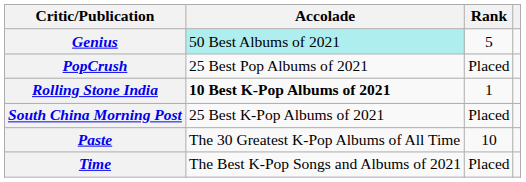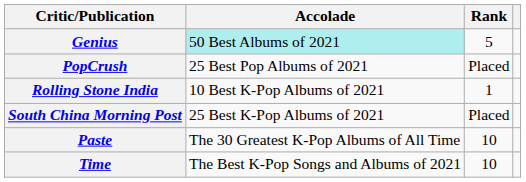 <table class="wikitable plainrowheaders">
 <tr>
 <th scope="col">Critic/Publication</th>
 <th scope="col">Accolade</th>
 <th scope="col">Rank</th>
 <th scope="col" class="unsortable"></th>
 </tr>
 <tr>
 <th scope="row"><em><a href='#'>Genius</a></em></th>
 <td style="background: paleturquoise;">50 Best Albums of 2021</td>
 <td style="text-align:center;">5</td>
 <td style="text-align:center;"></td>
 </tr>
 <tr>
 <th scope="row"><em><a href='#'>PopCrush</a></em></th>
 <td>25 Best Pop Albums of 2021</td>
 <td style="text-align:center;">Placed</td>
 <td style="text-align:center;"></td>
 </tr>
 <tr>
 <th scope="row"><em><a href='#'>Rolling Stone India</a></em></th>
-<td><strong>10 Best K-Pop Albums of 2021</strong></td>
+<td>10 Best K-Pop Albums of 2021</td>
 <td style="text-align:center;">1</td>
 <td style="text-align:center;"></td>
 </tr>
 <tr>
 <th scope="row"><em><a href='#'>South China Morning Post</a></em></th>
 <td>25 Best K-Pop Albums of 2021</td>
 <td style="text-align:center;">Placed</td>
 <td style="text-align:center;"></td>
 </tr>
 <tr>
 <th scope="row"><em><a href='#'>Paste</a></em></th>
 <td>The 30 Greatest K-Pop Albums of All Time</td>
 <td style="text-align:center;">10</td>
 <td style="text-align:center;"></td>
 </tr>
 <tr>
 <th scope="row"><em><a href='#'>Time</a></em></th>
 <td>The Best K-Pop Songs and Albums of 2021</td>
-<td style="text-align:center;">Placed</td>
+<td style="text-align:center;">10</td>
 <td style="text-align:center;"></td>
 </tr>
 </table>
